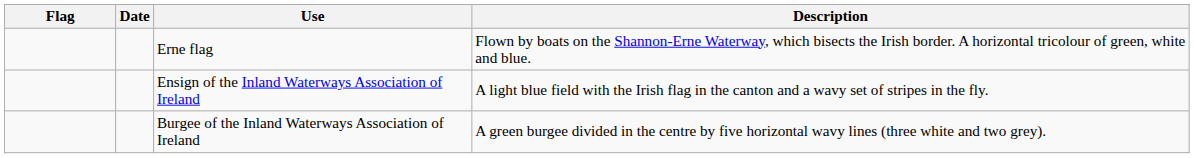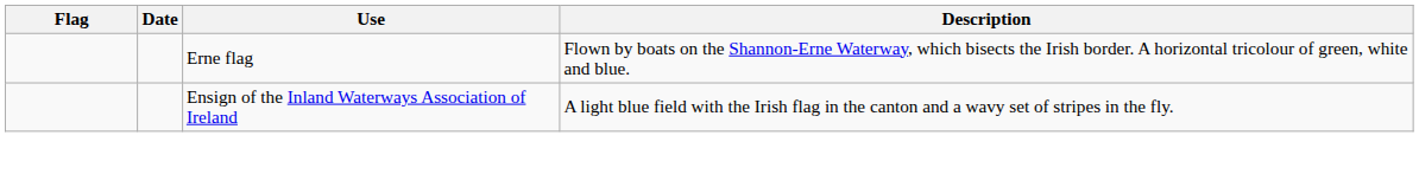 <table class="wikitable">
 <tr>
 <th width=110>Flag</th>
 <th width=30>Date</th>
 <th>Use</th>
 <th>Description</th>
 </tr>
 <tr>
 <td></td>
 <td></td>
 <td>Erne flag</td>
 <td>Flown by boats on the <a href='#'>Shannon-Erne Waterway</a>, which bisects the Irish border. A horizontal tricolour of green, white and blue.</td>
 </tr>
 <tr>
 <td></td>
 <td></td>
 <td>Ensign of the <a href='#'>Inland Waterways Association of Ireland</a></td>
 <td>A light blue field with the Irish flag in the canton and a wavy set of stripes in the fly.</td>
 </tr>
-<tr>
-<td></td>
-<td></td>
-<td>Burgee of the Inland Waterways Association of Ireland</td>
-<td>A green burgee divided in the centre by five horizontal wavy lines (three white and two grey).</td>
-</tr>
 </table>
